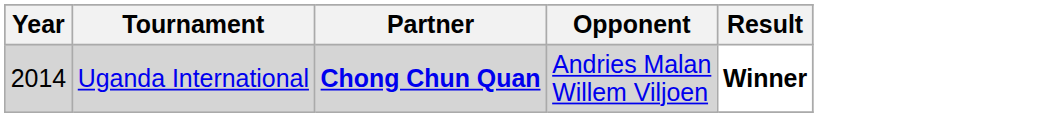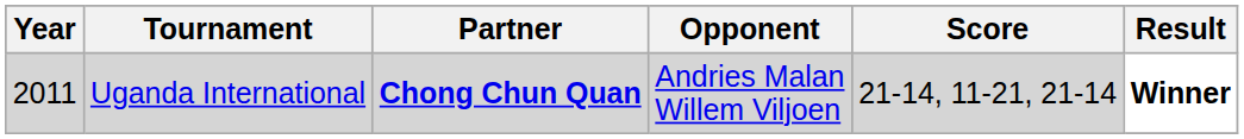 <table class="sortable wikitable" style="font-size: 90%;">
 <tr>
 <th>Year</th>
 <th>Tournament</th>
 <th>Partner</th>
 <th>Opponent</th>
+<th>Score</th>
 <th>Result</th>
 </tr>
 <tr style="background:#D5D5D5">
-<td align="center">2014</td>
+<td align="center">2011</td>
 <td align="left"><a href='#'>Uganda International</a></td>
 <td><strong> <a href='#'>Chong Chun Quan</a></strong></td>
 <td align="left"> <a href='#'>Andries Malan</a><br> <a href='#'>Willem Viljoen</a></td>
+<td align="left">21-14, 11-21, 21-14</td>
 <td style="text-align:left; background:white"> <strong>Winner</strong></td>
 </tr>
 </table>
